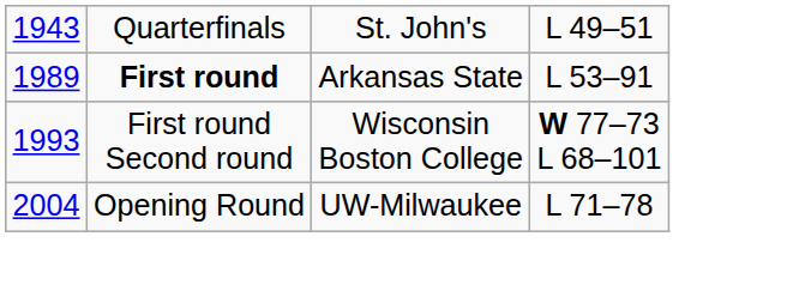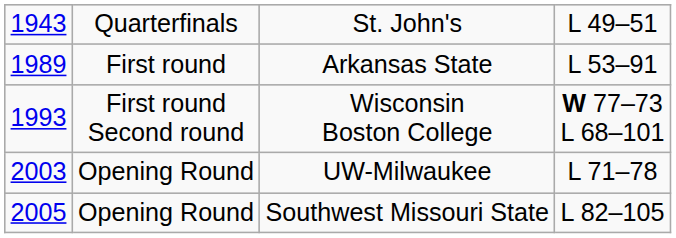 <table class="wikitable">
 <tr align="center">
 <td><a href='#'>1943</a></td>
 <td>Quarterfinals</td>
 <td>St. John's</td>
 <td>L 49–51</td>
 </tr>
 <tr align="center">
 <td><a href='#'>1989</a></td>
-<td><strong>First round</strong></td>
+<td>First round</td>
 <td>Arkansas State</td>
 <td>L 53–91</td>
 </tr>
 <tr align="center">
 <td><a href='#'>1993</a></td>
 <td>First round<br>Second round</td>
 <td>Wisconsin<br>Boston College</td>
 <td><strong>W</strong> 77–73<br>L 68–101</td>
 </tr>
 <tr align="center">
-<td><a href='#'>2004</a></td>
+<td><a href='#'>2003</a></td>
 <td>Opening Round</td>
 <td>UW-Milwaukee</td>
 <td>L 71–78</td>
 </tr>
+<tr align="center">
+<td><a href='#'>2005</a></td>
+<td>Opening Round</td>
+<td>Southwest Missouri State</td>
+<td>L 82–105</td>
+</tr>
 </table>
